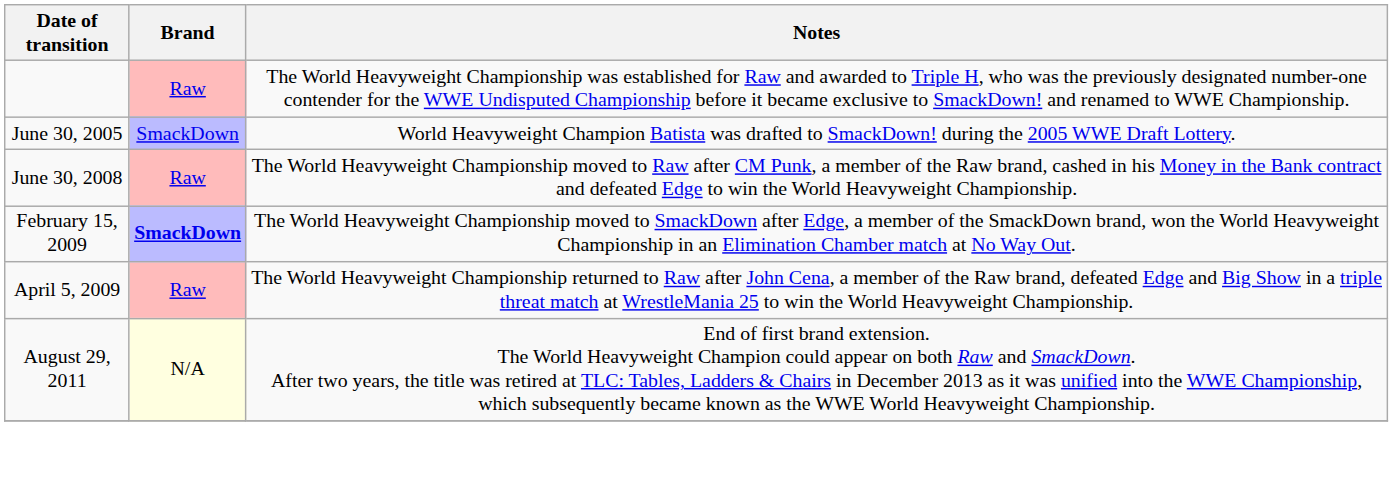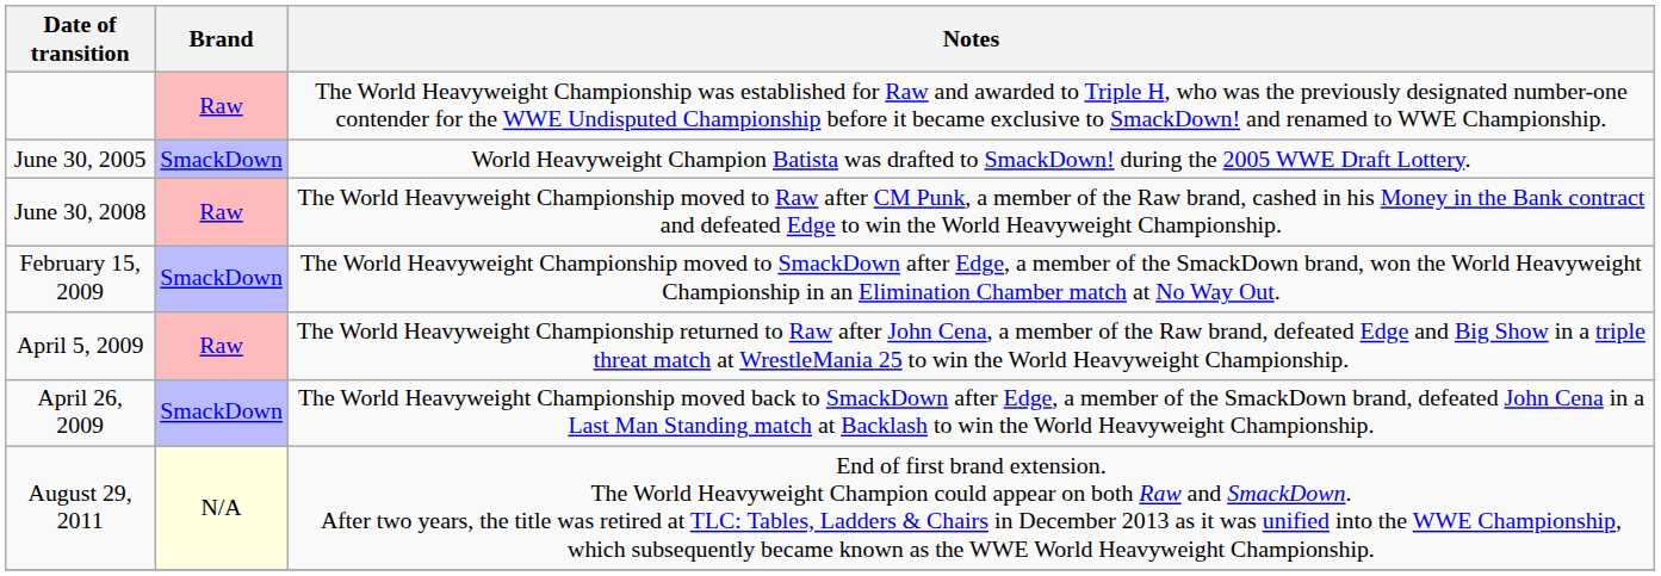 <table class="wikitable" style="font-size:85%; text-align:center; width:75%;">
 <tr>
 <th>Date of transition</th>
 <th>Brand</th>
 <th>Notes</th>
 </tr>
 <tr>
 <td></td>
 <td style="background:#fbb;"><a href='#'>Raw</a></td>
 <td>The World Heavyweight Championship was established for <a href='#'>Raw</a> and awarded to <a href='#'>Triple H</a>, who was the previously designated number-one contender for the <a href='#'>WWE Undisputed Championship</a> before it became exclusive to <a href='#'>SmackDown!</a> and renamed to WWE Championship.</td>
 </tr>
 <tr>
 <td>June 30, 2005</td>
 <td style="background:#bbf;"><a href='#'>SmackDown</a></td>
 <td>World Heavyweight Champion <a href='#'>Batista</a> was drafted to <a href='#'>SmackDown!</a> during the <a href='#'>2005 WWE Draft Lottery</a>.</td>
 </tr>
 <tr>
 <td>June 30, 2008</td>
 <td style="background:#fbb;"><a href='#'>Raw</a></td>
 <td>The World Heavyweight Championship moved to <a href='#'>Raw</a> after <a href='#'>CM Punk</a>, a member of the Raw brand, cashed in his <a href='#'>Money in the Bank contract</a> and defeated <a href='#'>Edge</a> to win the World Heavyweight Championship.</td>
 </tr>
 <tr>
 <td>February 15, 2009</td>
-<td style="background:#bbf;"><strong><a href='#'>SmackDown</a></strong></td>
+<td style="background:#bbf;"><a href='#'>SmackDown</a></td>
 <td>The World Heavyweight Championship moved to <a href='#'>SmackDown</a> after <a href='#'>Edge</a>, a member of the SmackDown brand, won the World Heavyweight Championship in an <a href='#'>Elimination Chamber match</a> at <a href='#'>No Way Out</a>.</td>
 </tr>
 <tr>
 <td>April 5, 2009</td>
 <td style="background:#fbb;"><a href='#'>Raw</a></td>
 <td>The World Heavyweight Championship returned to <a href='#'>Raw</a> after <a href='#'>John Cena</a>, a member of the Raw brand, defeated <a href='#'>Edge</a> and <a href='#'>Big Show</a> in a <a href='#'>triple threat match</a> at <a href='#'>WrestleMania 25</a> to win the World Heavyweight Championship.</td>
+</tr>
+<tr>
+<td>April 26, 2009</td>
+<td style="background:#bbf;"><a href='#'>SmackDown</a></td>
+<td>The World Heavyweight Championship moved back to <a href='#'>SmackDown</a> after <a href='#'>Edge</a>, a member of the SmackDown brand, defeated <a href='#'>John Cena</a> in a <a href='#'>Last Man Standing match</a> at <a href='#'>Backlash</a> to win the World Heavyweight Championship.</td>
 </tr>
 <tr>
 <td>August 29, 2011</td>
 <td style="background: lightyellow;">N/A</td>
 <td>End of first brand extension.<br>The World Heavyweight Champion could appear on both <em><a href='#'>Raw</a></em> and <em><a href='#'>SmackDown</a></em>.<br>After two years, the title was retired at <a href='#'>TLC: Tables, Ladders & Chairs</a> in December 2013 as it was <a href='#'>unified</a> into the <a href='#'>WWE Championship</a>, which subsequently became known as the WWE World Heavyweight Championship.</td>
 </tr>
 <tr>
 </tr>
 </table>
